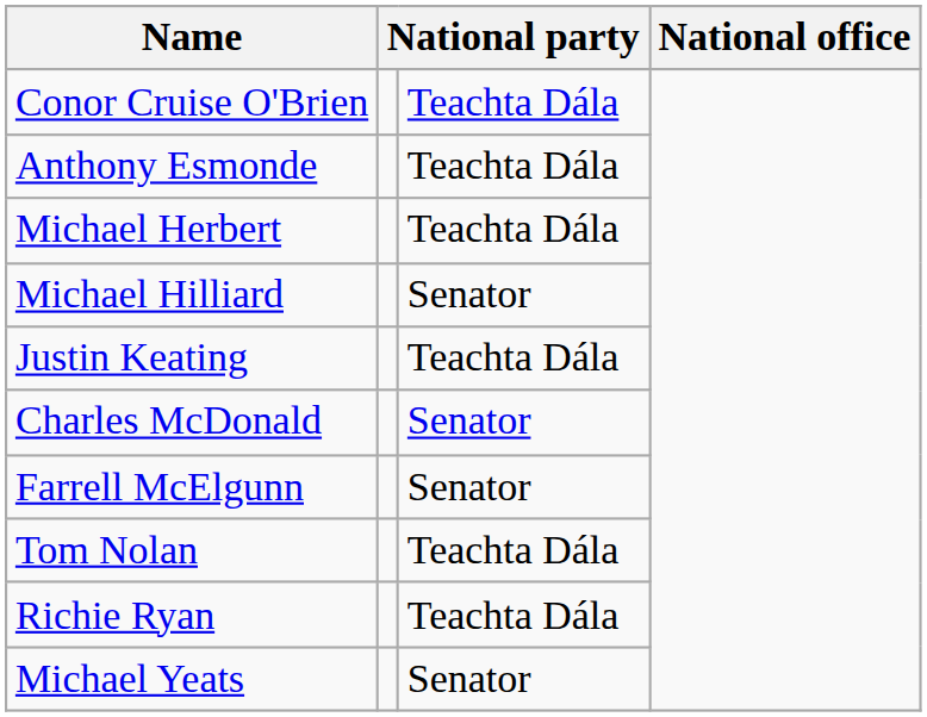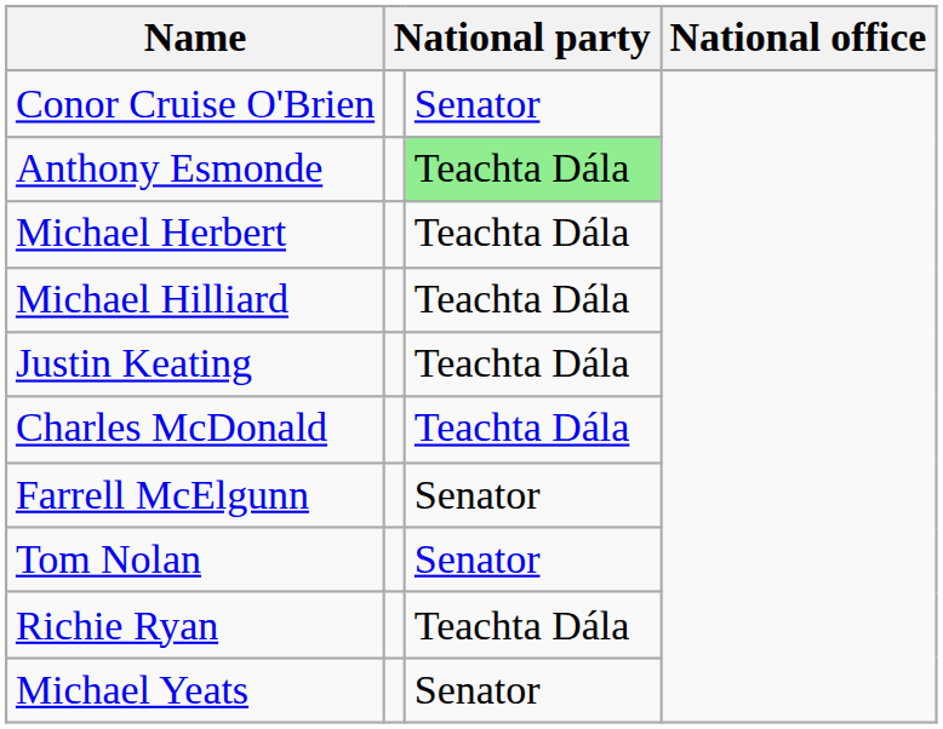 <table class="wikitable">
 <tr>
 <th>Name</th>
 <th colspan=2>National party</th>
 <th>National office</th>
 </tr>
 <tr>
 <td><a href='#'>Conor Cruise O'Brien</a></td>
 <td></td>
-<td><a href='#'>Teachta Dála</a></td>
+<td><a href='#'>Senator</a></td>
 </tr>
 <tr>
 <td><a href='#'>Anthony Esmonde</a></td>
 <td></td>
-<td>Teachta Dála</td>
+<td style="background: lightgreen;">Teachta Dála</td>
 </tr>
 <tr>
 <td><a href='#'>Michael Herbert</a></td>
 <td></td>
 <td>Teachta Dála</td>
 </tr>
 <tr>
 <td><a href='#'>Michael Hilliard</a></td>
 <td></td>
-<td>Senator</td>
+<td>Teachta Dála</td>
 </tr>
 <tr>
 <td><a href='#'>Justin Keating</a></td>
 <td></td>
 <td>Teachta Dála</td>
 </tr>
 <tr>
 <td><a href='#'>Charles McDonald</a></td>
 <td></td>
-<td><a href='#'>Senator</a></td>
+<td><a href='#'>Teachta Dála</a></td>
 </tr>
 <tr>
 <td><a href='#'>Farrell McElgunn</a></td>
 <td></td>
 <td>Senator</td>
 </tr>
 <tr>
 <td><a href='#'>Tom Nolan</a></td>
 <td></td>
-<td>Teachta Dála</td>
+<td><a href='#'>Senator</a></td>
 </tr>
 <tr>
 <td><a href='#'>Richie Ryan</a></td>
 <td></td>
 <td>Teachta Dála</td>
 </tr>
 <tr>
 <td><a href='#'>Michael Yeats</a></td>
 <td></td>
 <td>Senator</td>
 </tr>
 </table>
